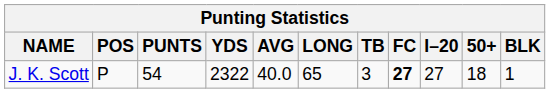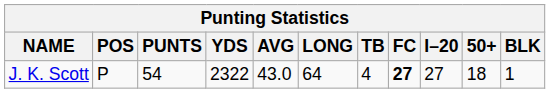 <table class="wikitable sortable collapsible collapsed">
 <tr>
 <th colspan="12">Punting Statistics</th>
 </tr>
 <tr>
 <th>NAME</th>
 <th>POS</th>
 <th>PUNTS</th>
 <th>YDS</th>
 <th>AVG</th>
 <th>LONG</th>
 <th>TB</th>
 <th>FC</th>
 <th>I–20</th>
 <th>50+</th>
 <th>BLK</th>
 </tr>
 <tr>
 <td><a href='#'>J. K. Scott</a></td>
 <td>P</td>
 <td>54</td>
 <td>2322</td>
-<td>40.0</td>
-<td>65</td>
-<td>3</td>
+<td>43.0</td>
+<td>64</td>
+<td>4</td>
 <td><strong>27</strong></td>
 <td>27</td>
 <td>18</td>
 <td>1</td>
 </tr>
 </table>
